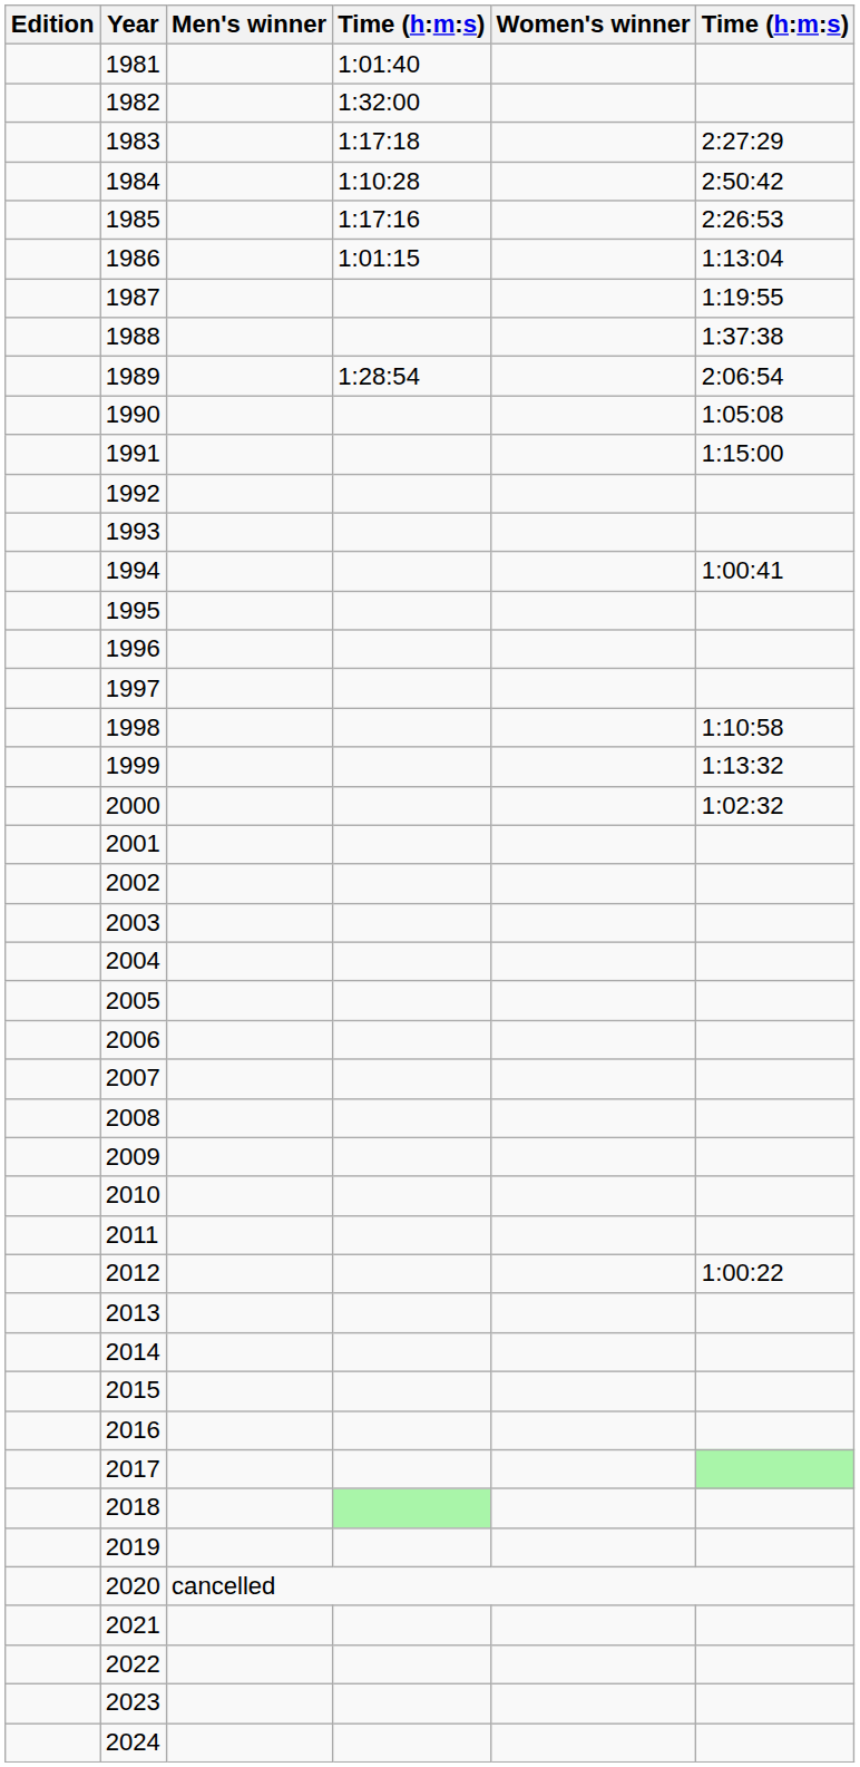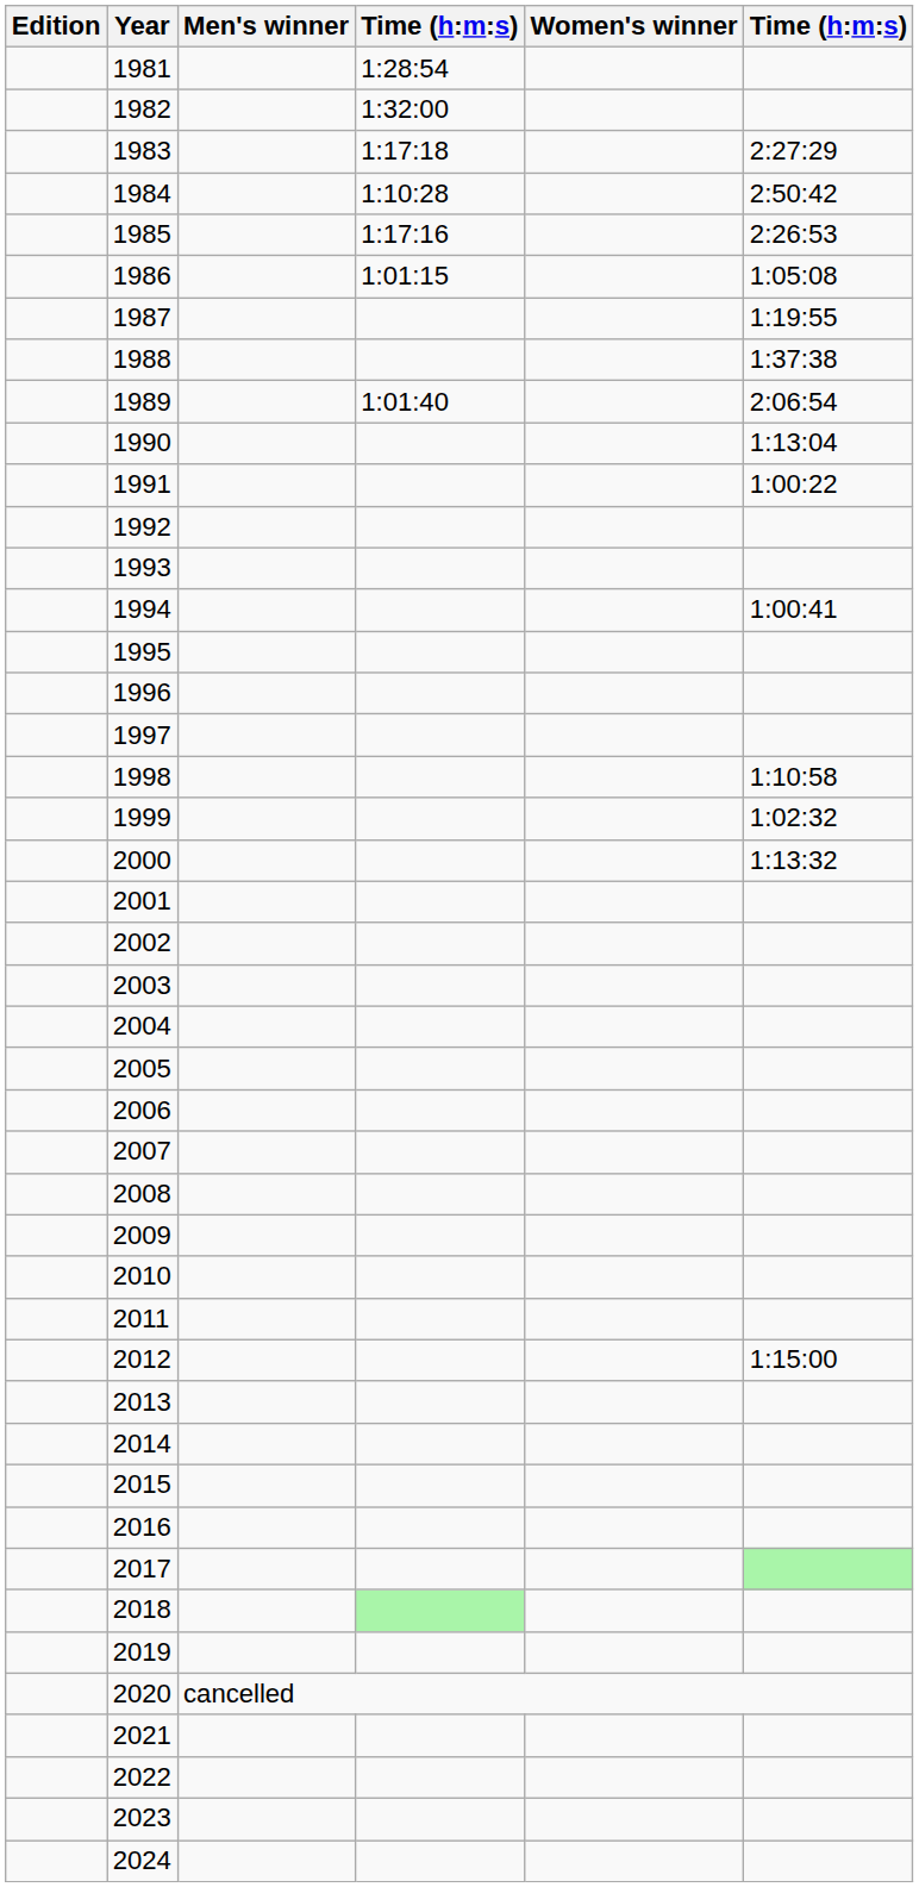 <table class="wikitable sortable">
 <tr>
 <th class="unsortable">Edition</th>
 <th>Year</th>
 <th>Men's winner</th>
 <th>Time (<a href='#'>h</a>:<a href='#'>m</a>:<a href='#'>s</a>)</th>
 <th>Women's winner</th>
 <th>Time (<a href='#'>h</a>:<a href='#'>m</a>:<a href='#'>s</a>)</th>
 </tr>
 <tr>
 <td></td>
 <td>1981</td>
 <td align=left></td>
-<td>1:01:40</td>
+<td>1:28:54</td>
 <td></td>
 <td></td>
 </tr>
 <tr>
 <td></td>
 <td>1982</td>
 <td align=left></td>
 <td>1:32:00</td>
 <td></td>
 <td></td>
 </tr>
 <tr>
 <td></td>
 <td>1983</td>
 <td align=left></td>
 <td>1:17:18</td>
 <td align=left></td>
 <td>2:27:29</td>
 </tr>
 <tr>
 <td></td>
 <td>1984</td>
 <td align=left></td>
 <td>1:10:28</td>
 <td align=left></td>
 <td>2:50:42</td>
 </tr>
 <tr>
 <td></td>
 <td>1985</td>
 <td align=left></td>
 <td>1:17:16</td>
 <td align=left></td>
 <td>2:26:53</td>
 </tr>
 <tr>
 <td></td>
 <td>1986</td>
 <td align=left></td>
 <td>1:01:15</td>
 <td align=left></td>
-<td>1:13:04</td>
+<td>1:05:08</td>
 </tr>
 <tr>
 <td></td>
 <td>1987</td>
 <td align=left></td>
 <td></td>
 <td align=left></td>
 <td>1:19:55</td>
 </tr>
 <tr>
 <td></td>
 <td>1988</td>
 <td align=left></td>
 <td></td>
 <td align=left></td>
 <td>1:37:38</td>
 </tr>
 <tr>
 <td></td>
 <td>1989</td>
 <td align=left></td>
-<td>1:28:54</td>
+<td>1:01:40</td>
 <td align=left></td>
 <td>2:06:54</td>
 </tr>
 <tr>
 <td></td>
 <td>1990</td>
 <td align=left></td>
 <td></td>
 <td align=left></td>
-<td>1:05:08</td>
+<td>1:13:04</td>
 </tr>
 <tr>
 <td></td>
 <td>1991</td>
 <td align=left></td>
 <td></td>
 <td align=left></td>
-<td>1:15:00</td>
+<td>1:00:22</td>
 </tr>
 <tr>
 <td></td>
 <td>1992</td>
 <td align=left></td>
 <td></td>
 <td align=left></td>
 <td></td>
 </tr>
 <tr>
 <td></td>
 <td>1993</td>
 <td align=left></td>
 <td></td>
 <td align=left></td>
 <td></td>
 </tr>
 <tr>
 <td></td>
 <td>1994</td>
 <td align=left></td>
 <td></td>
 <td align=left></td>
 <td>1:00:41</td>
 </tr>
 <tr>
 <td></td>
 <td>1995</td>
 <td align=left></td>
 <td></td>
 <td align=left></td>
 <td></td>
 </tr>
 <tr>
 <td></td>
 <td>1996</td>
 <td align=left></td>
 <td></td>
 <td align=left></td>
 <td></td>
 </tr>
 <tr>
 <td></td>
 <td>1997</td>
 <td align=left></td>
 <td></td>
 <td align=left></td>
 <td></td>
 </tr>
 <tr>
 <td></td>
 <td>1998</td>
 <td align=left></td>
 <td></td>
 <td align=left></td>
 <td>1:10:58</td>
 </tr>
 <tr>
 <td></td>
 <td>1999</td>
 <td align=left></td>
 <td></td>
 <td align=left></td>
-<td>1:13:32</td>
+<td>1:02:32</td>
 </tr>
 <tr>
 <td></td>
 <td>2000</td>
 <td align=left></td>
 <td></td>
 <td align=left></td>
-<td>1:02:32</td>
+<td>1:13:32</td>
 </tr>
 <tr>
 <td></td>
 <td>2001</td>
 <td align=left></td>
 <td></td>
 <td align=left></td>
 <td></td>
 </tr>
 <tr>
 <td></td>
 <td>2002</td>
 <td align=left></td>
 <td></td>
 <td align=left></td>
 <td></td>
 </tr>
 <tr>
 <td></td>
 <td>2003</td>
 <td align=left></td>
 <td></td>
 <td align=left></td>
 <td></td>
 </tr>
 <tr>
 <td></td>
 <td>2004</td>
 <td align=left></td>
 <td></td>
 <td align=left></td>
 <td></td>
 </tr>
 <tr>
 <td></td>
 <td>2005</td>
 <td align=left></td>
 <td></td>
 <td align=left></td>
 <td></td>
 </tr>
 <tr>
 <td></td>
 <td>2006</td>
 <td align=left></td>
 <td></td>
 <td align=left></td>
 <td></td>
 </tr>
 <tr>
 <td></td>
 <td>2007</td>
 <td align=left></td>
 <td></td>
 <td align=left></td>
 <td></td>
 </tr>
 <tr>
 <td></td>
 <td>2008</td>
 <td align=left></td>
 <td></td>
 <td align=left></td>
 <td></td>
 </tr>
 <tr>
 <td></td>
 <td>2009</td>
 <td align=left></td>
 <td></td>
 <td align=left></td>
 <td></td>
 </tr>
 <tr>
 <td></td>
 <td>2010</td>
 <td align=left></td>
 <td></td>
 <td align=left></td>
 <td></td>
 </tr>
 <tr>
 <td></td>
 <td>2011</td>
 <td align=left></td>
 <td></td>
 <td align=left></td>
 <td></td>
 </tr>
 <tr>
 <td></td>
 <td>2012</td>
 <td align=left></td>
 <td></td>
 <td align=left></td>
-<td>1:00:22</td>
+<td>1:15:00</td>
 </tr>
 <tr>
 <td></td>
 <td>2013</td>
 <td align=left></td>
 <td></td>
 <td align=left></td>
 <td></td>
 </tr>
 <tr>
 <td></td>
 <td>2014</td>
 <td align=left></td>
 <td></td>
 <td align=left></td>
 <td></td>
 </tr>
 <tr>
 <td></td>
 <td>2015</td>
 <td align=left></td>
 <td></td>
 <td align=left></td>
 <td></td>
 </tr>
 <tr>
 <td></td>
 <td>2016</td>
 <td align=left></td>
 <td></td>
 <td></td>
 <td></td>
 </tr>
 <tr>
 <td></td>
 <td>2017</td>
 <td align=left></td>
 <td></td>
 <td align=left></td>
 <td bgcolor=#A9F5A9></td>
 </tr>
 <tr>
 <td></td>
 <td>2018</td>
 <td align=left></td>
 <td bgcolor=#A9F5A9></td>
 <td align=left></td>
 <td></td>
 </tr>
 <tr>
 <td></td>
 <td>2019</td>
 <td align=left></td>
 <td></td>
 <td align=left></td>
 <td></td>
 </tr>
 <tr>
 <td></td>
 <td>2020</td>
 <td colspan=4>cancelled</td>
 </tr>
 <tr>
 <td></td>
 <td>2021</td>
 <td align=left></td>
 <td></td>
 <td align=left></td>
 <td></td>
 </tr>
 <tr>
 <td></td>
 <td>2022</td>
 <td align=left></td>
 <td></td>
 <td align=left></td>
 <td></td>
 </tr>
 <tr>
 <td></td>
 <td>2023</td>
 <td align=left></td>
 <td></td>
 <td align=left></td>
 <td></td>
 </tr>
 <tr>
 <td></td>
 <td>2024</td>
 <td align=left></td>
 <td></td>
 <td align=left></td>
 <td></td>
 </tr>
 </table>
